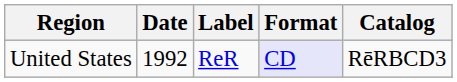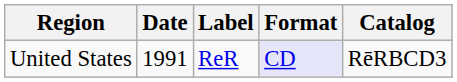 <table class="wikitable">
 <tr>
 <th>Region</th>
 <th>Date</th>
 <th>Label</th>
 <th>Format</th>
 <th>Catalog</th>
 </tr>
 <tr>
 <td>United States</td>
-<td>1992</td>
+<td>1991</td>
 <td><a href='#'>ReR</a></td>
 <td style="background: lavender;"><a href='#'>CD</a></td>
 <td>RēRBCD3</td>
 </tr>
 </table>
